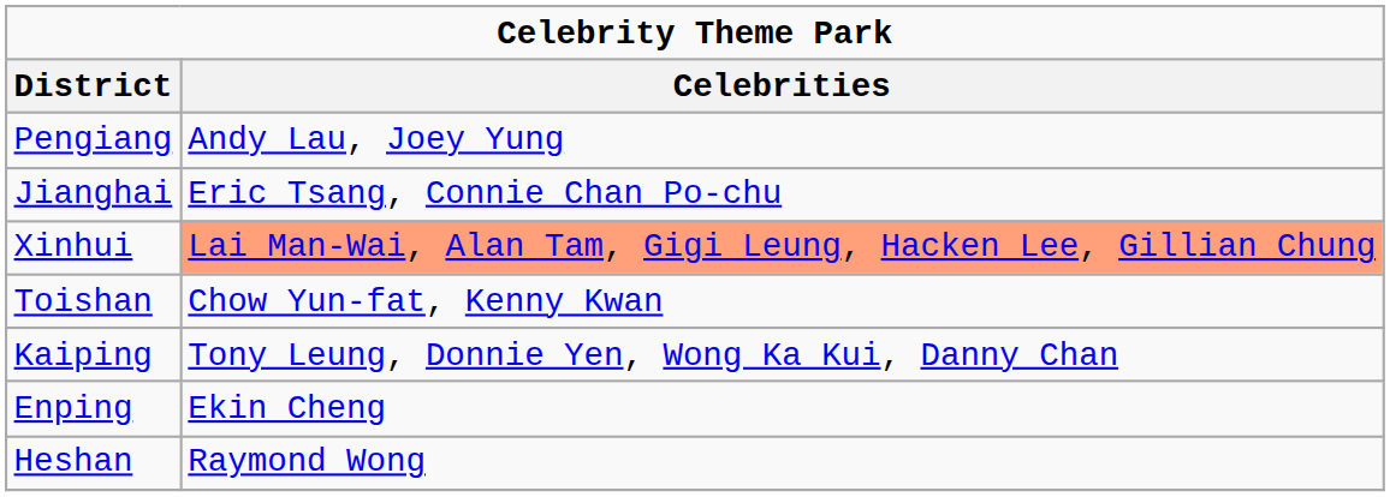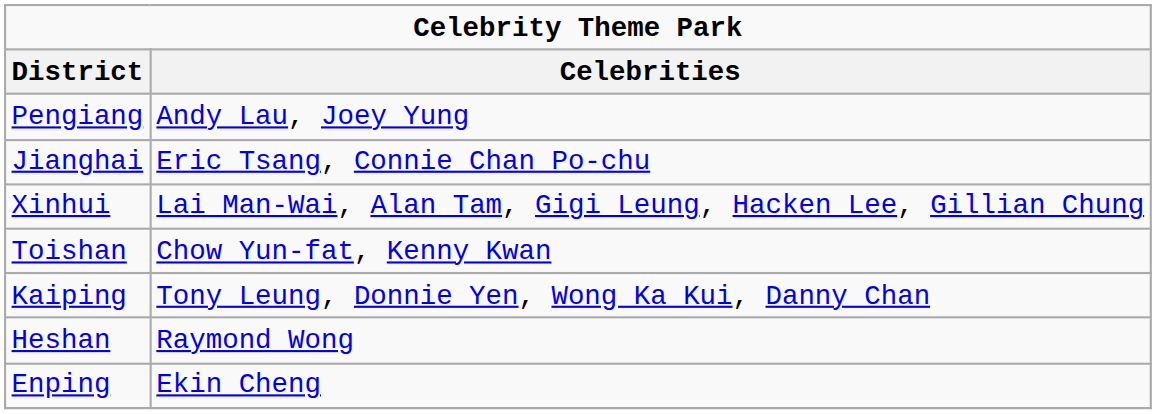 <table class="wikitable">
 <tr>
 <td colspan="2" align="center"><strong>Celebrity Theme Park</strong></td>
 </tr>
 <tr>
 <th>District</th>
 <th>Celebrities</th>
 </tr>
 <tr>
 <td><a href='#'>Pengiang</a></td>
 <td><a href='#'>Andy Lau</a>, <a href='#'>Joey Yung</a></td>
 </tr>
 <tr>
 <td><a href='#'>Jianghai</a></td>
 <td><a href='#'>Eric Tsang</a>, <a href='#'>Connie Chan Po-chu</a></td>
 </tr>
 <tr>
 <td><a href='#'>Xinhui</a></td>
-<td style="background: lightsalmon;"><a href='#'>Lai Man-Wai</a>, <a href='#'>Alan Tam</a>, <a href='#'>Gigi Leung</a>, <a href='#'>Hacken Lee</a>, <a href='#'>Gillian Chung</a></td>
+<td><a href='#'>Lai Man-Wai</a>, <a href='#'>Alan Tam</a>, <a href='#'>Gigi Leung</a>, <a href='#'>Hacken Lee</a>, <a href='#'>Gillian Chung</a></td>
 </tr>
 <tr>
 <td><a href='#'>Toishan</a></td>
 <td><a href='#'>Chow Yun-fat</a>, <a href='#'>Kenny Kwan</a></td>
 </tr>
 <tr>
 <td><a href='#'>Kaiping</a></td>
 <td><a href='#'>Tony Leung</a>, <a href='#'>Donnie Yen</a>, <a href='#'>Wong Ka Kui</a>, <a href='#'>Danny Chan</a></td>
 </tr>
 <tr>
+<td><a href='#'>Heshan</a></td>
+<td><a href='#'>Raymond Wong</a></td>
+</tr>
+<tr>
 <td><a href='#'>Enping</a></td>
 <td><a href='#'>Ekin Cheng</a></td>
 </tr>
 <tr>
-<td><a href='#'>Heshan</a></td>
-<td><a href='#'>Raymond Wong</a></td>
-</tr>
-<tr>
 </tr>
 </table>
